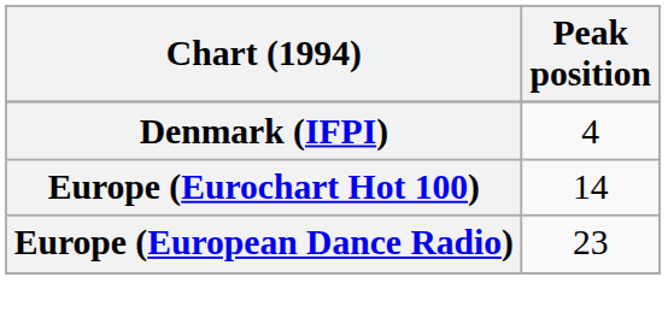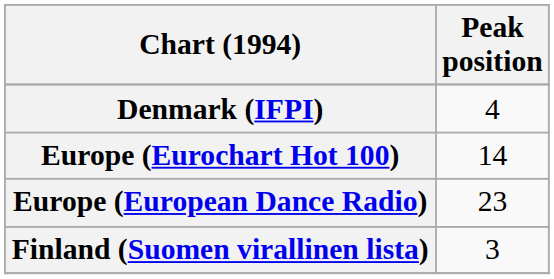 <table class="wikitable sortable plainrowheaders" style="text-align:center">
 <tr>
 <th scope="col">Chart (1994)</th>
 <th scope="col">Peak<br>position</th>
 </tr>
 <tr>
 </tr>
 <tr>
 </tr>
 <tr>
 <th scope="row">Denmark (<a href='#'>IFPI</a>)</th>
 <td>4</td>
 </tr>
 <tr>
 <th scope="row">Europe (<a href='#'>Eurochart Hot 100</a>)</th>
 <td>14</td>
 </tr>
 <tr>
 <th scope="row">Europe (<a href='#'>European Dance Radio</a>)</th>
 <td>23</td>
 </tr>
 <tr>
+<th scope="row">Finland (<a href='#'>Suomen virallinen lista</a>)</th>
+<td>3</td>
+</tr>
+<tr>
 </tr>
 <tr>
 </tr>
 <tr>
 </tr>
 <tr>
 </tr>
 <tr>
 </tr>
 <tr>
 </tr>
 <tr>
 </tr>
 <tr>
 </tr>
 <tr>
 </tr>
 <tr>
 </tr>
 </table>
